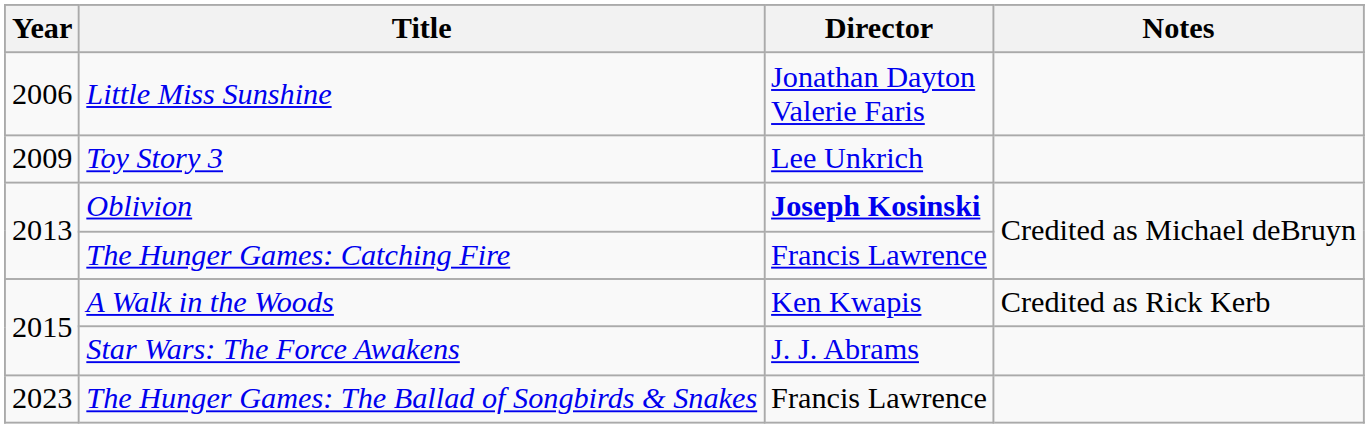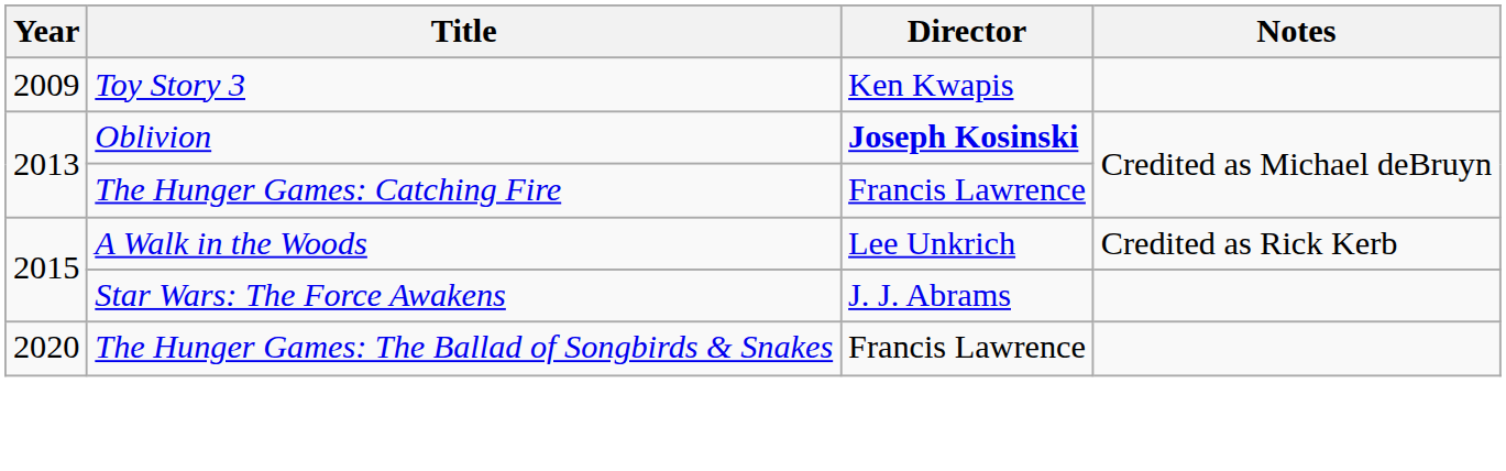 <table class="wikitable">
 <tr>
 <th>Year</th>
 <th>Title</th>
 <th>Director</th>
 <th>Notes</th>
 </tr>
 <tr>
-<td>2006</td>
-<td><em><a href='#'>Little Miss Sunshine</a></em></td>
-<td><a href='#'>Jonathan Dayton<br>Valerie Faris</a></td>
-<td></td>
-</tr>
-<tr>
 <td>2009</td>
 <td><em><a href='#'>Toy Story 3</a></em></td>
-<td><a href='#'>Lee Unkrich</a></td>
+<td><a href='#'>Ken Kwapis</a></td>
 <td></td>
 </tr>
 <tr>
 <td rowspan=2>2013</td>
 <td><em><a href='#'>Oblivion</a></em></td>
 <td><strong><a href='#'>Joseph Kosinski</a></strong></td>
 <td rowspan=2>Credited as Michael deBruyn</td>
 </tr>
 <tr>
 <td><em><a href='#'>The Hunger Games: Catching Fire</a></em></td>
 <td><a href='#'>Francis Lawrence</a></td>
 </tr>
 <tr>
 <td rowspan=2>2015</td>
 <td><em><a href='#'>A Walk in the Woods</a></em></td>
-<td><a href='#'>Ken Kwapis</a></td>
+<td><a href='#'>Lee Unkrich</a></td>
 <td>Credited as Rick Kerb</td>
 </tr>
 <tr>
 <td><em><a href='#'>Star Wars: The Force Awakens</a></em></td>
 <td><a href='#'>J. J. Abrams</a></td>
 <td></td>
 </tr>
 <tr>
-<td>2023</td>
+<td>2020</td>
 <td><em><a href='#'>The Hunger Games: The Ballad of Songbirds & Snakes</a></em></td>
 <td>Francis Lawrence</td>
 <td></td>
 </tr>
 </table>
